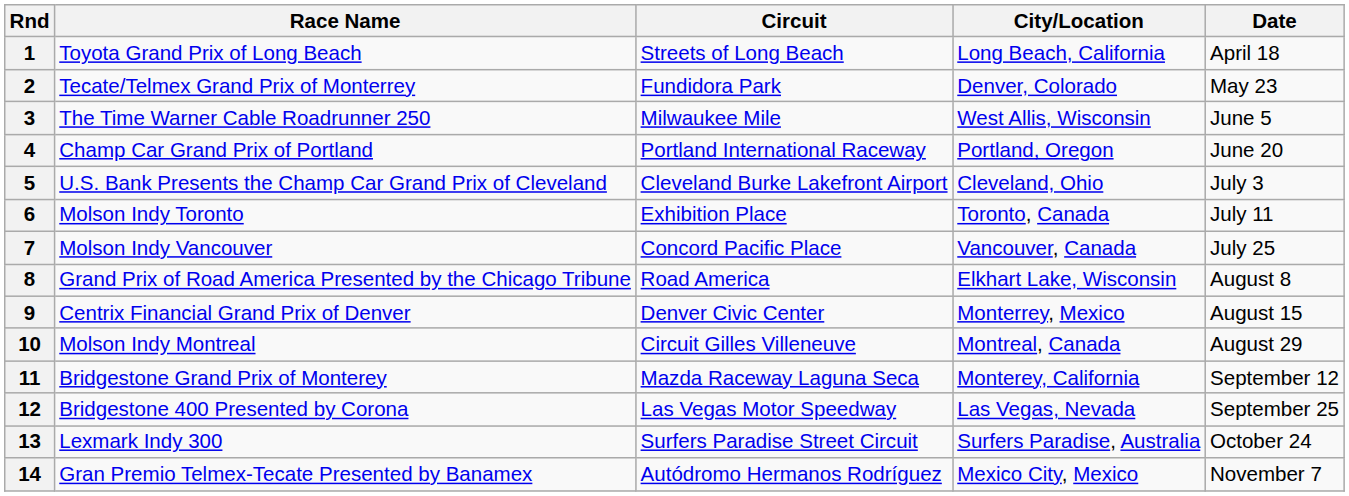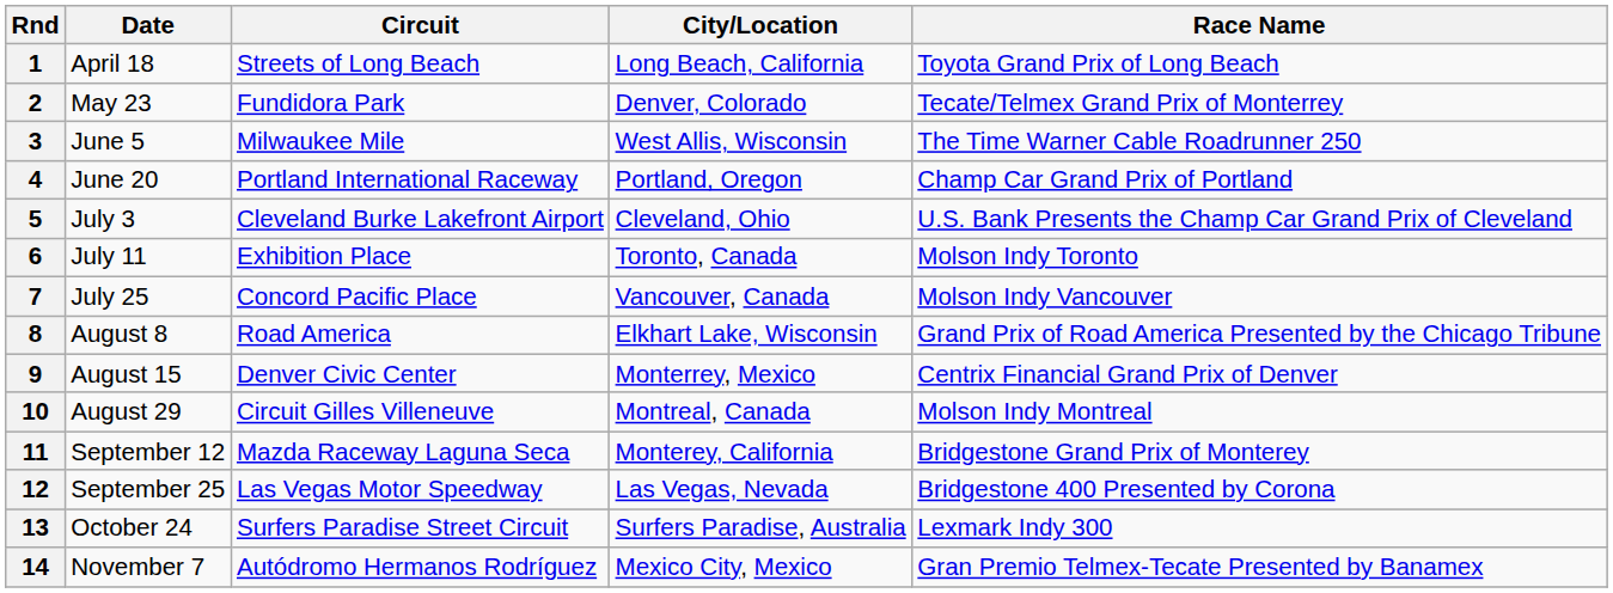 <table class="wikitable" style="font-size: 85%;">
 <tr>
 <th>Rnd</th>
-<th>Race Name</th>
+<th>Date</th>
 <th>Circuit</th>
 <th>City/Location</th>
-<th>Date</th>
+<th>Race Name</th>
 </tr>
 <tr>
 <th>1</th>
-<td> <a href='#'>Toyota Grand Prix of Long Beach</a></td>
+<td>April 18</td>
 <td> <a href='#'>Streets of Long Beach</a></td>
 <td><a href='#'>Long Beach, California</a></td>
-<td>April 18</td>
+<td> <a href='#'>Toyota Grand Prix of Long Beach</a></td>
 </tr>
 <tr>
 <th>2</th>
-<td> <a href='#'>Tecate/Telmex Grand Prix of Monterrey</a></td>
+<td>May 23</td>
 <td> <a href='#'>Fundidora Park</a></td>
 <td><a href='#'>Denver, Colorado</a></td>
-<td>May 23</td>
+<td> <a href='#'>Tecate/Telmex Grand Prix of Monterrey</a></td>
 </tr>
 <tr>
 <th>3</th>
-<td> <a href='#'>The Time Warner Cable Roadrunner 250</a></td>
+<td>June 5</td>
 <td> <a href='#'>Milwaukee Mile</a></td>
 <td><a href='#'>West Allis, Wisconsin</a></td>
-<td>June 5</td>
+<td> <a href='#'>The Time Warner Cable Roadrunner 250</a></td>
 </tr>
 <tr>
 <th>4</th>
-<td> <a href='#'>Champ Car Grand Prix of Portland</a></td>
+<td>June 20</td>
 <td> <a href='#'>Portland International Raceway</a></td>
 <td><a href='#'>Portland, Oregon</a></td>
-<td>June 20</td>
+<td> <a href='#'>Champ Car Grand Prix of Portland</a></td>
 </tr>
 <tr>
 <th>5</th>
-<td> <a href='#'>U.S. Bank Presents the Champ Car Grand Prix of Cleveland</a></td>
+<td>July 3</td>
 <td nowrap> <a href='#'>Cleveland Burke Lakefront Airport</a></td>
 <td><a href='#'>Cleveland, Ohio</a></td>
-<td>July 3</td>
+<td> <a href='#'>U.S. Bank Presents the Champ Car Grand Prix of Cleveland</a></td>
 </tr>
 <tr>
 <th>6</th>
-<td> <a href='#'>Molson Indy Toronto</a></td>
+<td>July 11</td>
 <td> <a href='#'>Exhibition Place</a></td>
 <td><a href='#'>Toronto</a>, <a href='#'>Canada</a></td>
-<td>July 11</td>
+<td> <a href='#'>Molson Indy Toronto</a></td>
 </tr>
 <tr>
 <th>7</th>
-<td> <a href='#'>Molson Indy Vancouver</a></td>
+<td>July 25</td>
 <td> <a href='#'>Concord Pacific Place</a></td>
 <td><a href='#'>Vancouver</a>, <a href='#'>Canada</a></td>
-<td>July 25</td>
+<td> <a href='#'>Molson Indy Vancouver</a></td>
 </tr>
 <tr>
 <th>8</th>
-<td nowrap> <a href='#'>Grand Prix of Road America Presented by the Chicago Tribune</a></td>
+<td>August 8</td>
 <td> <a href='#'>Road America</a></td>
 <td><a href='#'>Elkhart Lake, Wisconsin</a></td>
-<td>August 8</td>
+<td nowrap> <a href='#'>Grand Prix of Road America Presented by the Chicago Tribune</a></td>
 </tr>
 <tr>
 <th>9</th>
-<td> <a href='#'>Centrix Financial Grand Prix of Denver</a></td>
+<td>August 15</td>
 <td> <a href='#'>Denver Civic Center</a></td>
 <td><a href='#'>Monterrey</a>, <a href='#'>Mexico</a></td>
-<td>August 15</td>
+<td> <a href='#'>Centrix Financial Grand Prix of Denver</a></td>
 </tr>
 <tr>
 <th>10</th>
-<td> <a href='#'>Molson Indy Montreal</a></td>
+<td>August 29</td>
 <td> <a href='#'>Circuit Gilles Villeneuve</a></td>
 <td><a href='#'>Montreal</a>, <a href='#'>Canada</a></td>
-<td>August 29</td>
+<td> <a href='#'>Molson Indy Montreal</a></td>
 </tr>
 <tr>
 <th>11</th>
-<td> <a href='#'>Bridgestone Grand Prix of Monterey</a></td>
+<td>September 12</td>
 <td> <a href='#'>Mazda Raceway Laguna Seca</a></td>
 <td><a href='#'>Monterey, California</a></td>
-<td>September 12</td>
+<td> <a href='#'>Bridgestone Grand Prix of Monterey</a></td>
 </tr>
 <tr>
 <th>12</th>
-<td> <a href='#'>Bridgestone 400 Presented by Corona</a></td>
+<td nowrap>September 25</td>
 <td>  <a href='#'>Las Vegas Motor Speedway</a></td>
 <td><a href='#'>Las Vegas, Nevada</a></td>
-<td nowrap>September 25</td>
+<td> <a href='#'>Bridgestone 400 Presented by Corona</a></td>
 </tr>
 <tr>
 <th>13</th>
-<td> <a href='#'>Lexmark Indy 300</a></td>
+<td>October 24</td>
 <td> <a href='#'>Surfers Paradise Street Circuit</a></td>
 <td nowrap><a href='#'>Surfers Paradise</a>, <a href='#'>Australia</a></td>
-<td>October 24</td>
+<td> <a href='#'>Lexmark Indy 300</a></td>
 </tr>
 <tr>
 <th>14</th>
-<td> <a href='#'>Gran Premio Telmex-Tecate Presented by Banamex</a></td>
+<td>November 7</td>
 <td> <a href='#'>Autódromo Hermanos Rodríguez</a></td>
 <td><a href='#'>Mexico City</a>, <a href='#'>Mexico</a></td>
-<td>November 7</td>
+<td> <a href='#'>Gran Premio Telmex-Tecate Presented by Banamex</a></td>
 </tr>
 </table>
